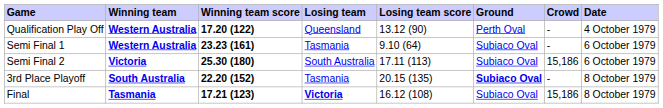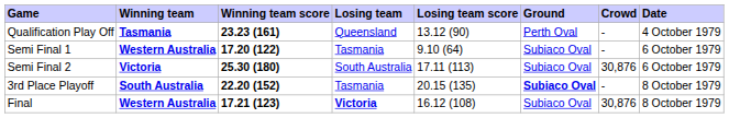 <table class="wikitable">
 <tr bgcolor="#CCCCFF">
 <td><strong>Game</strong></td>
 <td><strong>Winning team</strong></td>
 <td><strong>Winning team score</strong></td>
 <td><strong>Losing team</strong></td>
 <td><strong>Losing team score</strong></td>
 <td><strong>Ground</strong></td>
 <td><strong>Crowd</strong></td>
 <td><strong>Date</strong></td>
 </tr>
 <tr bgcolor="#FFFFFF">
 <td>Qualification Play Off</td>
-<td><strong><a href='#'>Western Australia</a></strong></td>
-<td><strong>17.20 (122)</strong></td>
+<td><strong><a href='#'>Tasmania</a></strong></td>
+<td><strong>23.23 (161)</strong></td>
 <td><a href='#'>Queensland</a></td>
 <td>13.12 (90)</td>
 <td><a href='#'>Perth Oval</a></td>
 <td>-</td>
 <td>4 October 1979</td>
 </tr>
 <tr bgcolor="#FFFFFF">
 <td>Semi Final 1</td>
 <td><strong><a href='#'>Western Australia</a></strong></td>
-<td><strong>23.23 (161)</strong></td>
+<td><strong>17.20 (122)</strong></td>
 <td><a href='#'>Tasmania</a></td>
 <td>9.10 (64)</td>
 <td><a href='#'>Subiaco Oval</a></td>
 <td>-</td>
 <td>6 October 1979</td>
 </tr>
 <tr bgcolor="#FFFFFF">
 <td>Semi Final 2</td>
 <td><strong><a href='#'>Victoria</a></strong></td>
 <td><strong>25.30 (180)</strong></td>
 <td><a href='#'>South Australia</a></td>
 <td>17.11 (113)</td>
 <td><a href='#'>Subiaco Oval</a></td>
-<td>15,186</td>
+<td>30,876</td>
 <td>6 October 1979</td>
 </tr>
 <tr bgcolor="#FFFFFF">
 <td>3rd Place Playoff</td>
 <td><strong><a href='#'>South Australia</a></strong></td>
 <td><strong>22.20 (152)</strong></td>
 <td><a href='#'>Tasmania</a></td>
 <td>20.15 (135)</td>
 <td><strong><a href='#'>Subiaco Oval</a></strong></td>
 <td>-</td>
 <td>8 October 1979</td>
 </tr>
 <tr bgcolor="#FFFFFF">
 <td>Final</td>
-<td><strong><a href='#'>Tasmania</a></strong></td>
+<td><strong><a href='#'>Western Australia</a></strong></td>
 <td><strong>17.21 (123)</strong></td>
 <td><strong><a href='#'>Victoria</a></strong></td>
 <td>16.12 (108)</td>
 <td><a href='#'>Subiaco Oval</a></td>
-<td>15,186</td>
+<td>30,876</td>
 <td>8 October 1979</td>
 </tr>
 </table>
